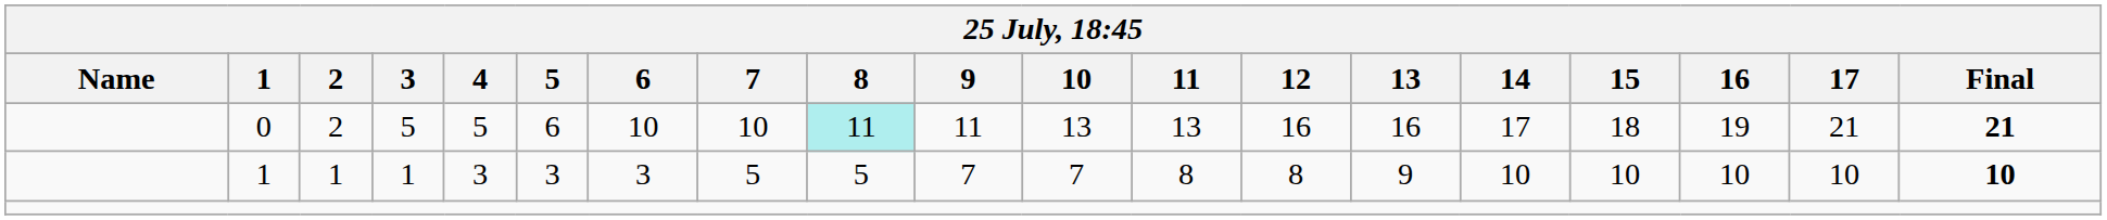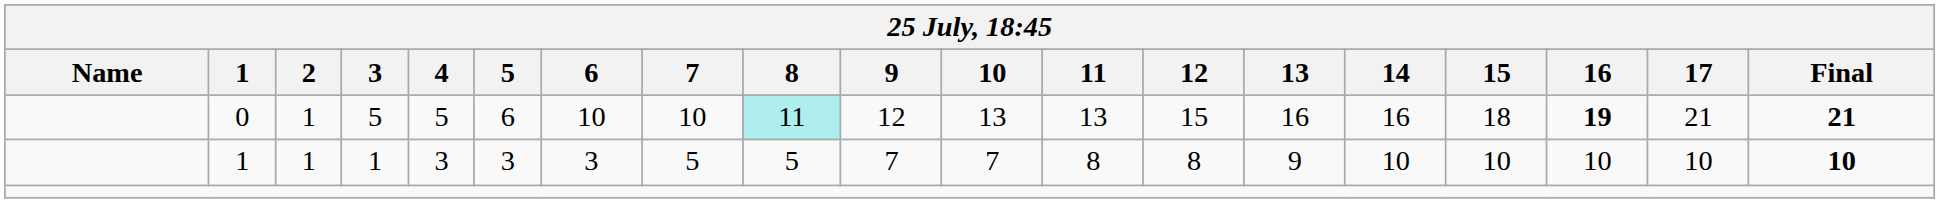 <table class=wikitable style="text-align:center; width: 55%">
 <tr>
 <th colspan=19><em>25 July, 18:45</em></th>
 </tr>
 <tr>
 <th>Name</th>
 <th>1</th>
 <th>2</th>
 <th>3</th>
 <th>4</th>
 <th>5</th>
 <th>6</th>
 <th>7</th>
 <th>8</th>
 <th>9</th>
 <th>10</th>
 <th>11</th>
 <th>12</th>
 <th>13</th>
 <th>14</th>
 <th>15</th>
 <th>16</th>
 <th>17</th>
 <th>Final</th>
 </tr>
 <tr>
 <td align=left><strong></strong></td>
 <td>0</td>
-<td>2</td>
+<td>1</td>
 <td>5</td>
 <td>5</td>
 <td>6</td>
 <td>10</td>
 <td>10</td>
 <td style="background: paleturquoise;">11</td>
-<td>11</td>
+<td>12</td>
 <td>13</td>
 <td>13</td>
+<td>15</td>
 <td>16</td>
 <td>16</td>
-<td>17</td>
 <td>18</td>
-<td>19</td>
+<td><strong>19</strong></td>
 <td>21</td>
 <td><strong>21</strong></td>
 </tr>
 <tr>
 <td align=left></td>
 <td>1</td>
 <td>1</td>
 <td>1</td>
 <td>3</td>
 <td>3</td>
 <td>3</td>
 <td>5</td>
 <td>5</td>
 <td>7</td>
 <td>7</td>
 <td>8</td>
 <td>8</td>
 <td>9</td>
 <td>10</td>
 <td>10</td>
 <td>10</td>
 <td>10</td>
 <td><strong>10</strong></td>
 </tr>
 <tr>
 <td colspan=19></td>
 </tr>
 </table>
